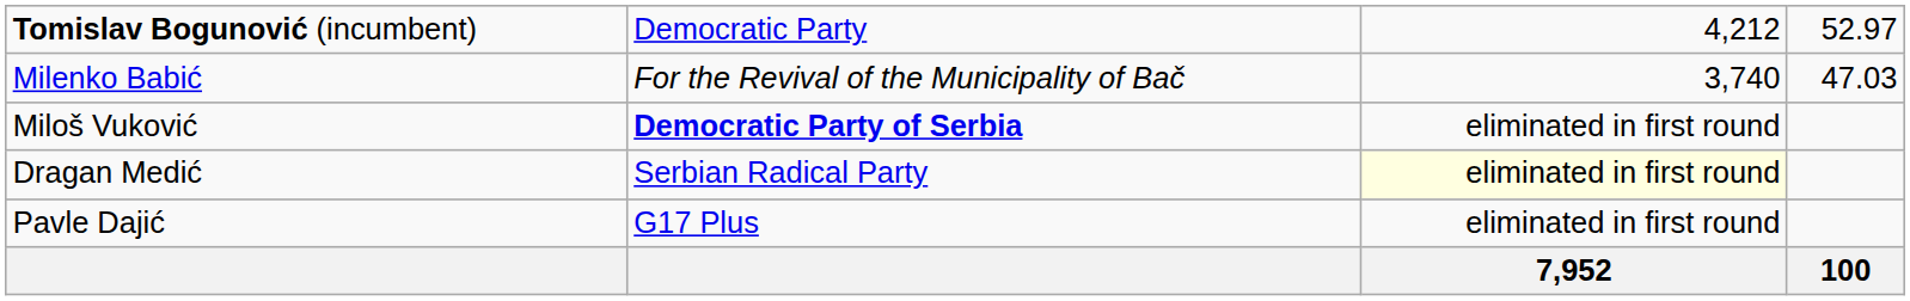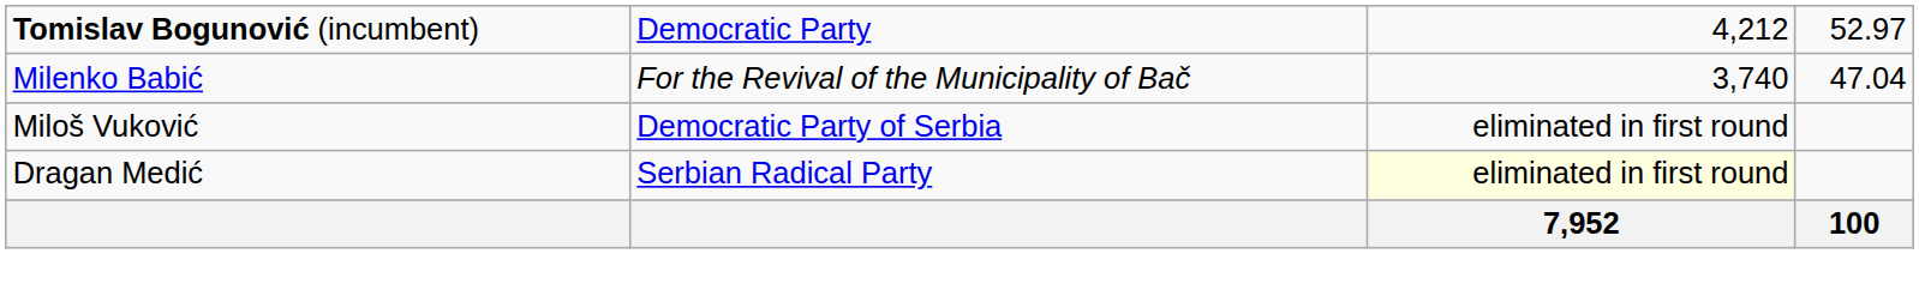 <table style="width:1000px;" class="wikitable">
 <tr>
 <td align="left"><strong>Tomislav Bogunović</strong> (incumbent)</td>
 <td align="left"><a href='#'>Democratic Party</a></td>
 <td align="right">4,212</td>
 <td align="right">52.97</td>
 </tr>
 <tr>
 <td align="left"><a href='#'>Milenko Babić</a></td>
 <td align="left"><em>For the Revival of the Municipality of Bač</em></td>
 <td align="right">3,740</td>
-<td align="right">47.03</td>
+<td align="right">47.04</td>
 </tr>
 <tr>
 <td align="left">Miloš Vuković</td>
-<td align="left"><strong><a href='#'>Democratic Party of Serbia</a></strong></td>
+<td align="left"><a href='#'>Democratic Party of Serbia</a></td>
 <td align="right">eliminated in first round</td>
 <td align="right"></td>
 </tr>
 <tr>
 <td align="left">Dragan Medić</td>
 <td align="left"><a href='#'>Serbian Radical Party</a></td>
 <td align="right" style="background: lightyellow;">eliminated in first round</td>
 <td align="right"></td>
 </tr>
 <tr>
-<td align="left">Pavle Dajić</td>
-<td align="left"><a href='#'>G17 Plus</a></td>
-<td align="right">eliminated in first round</td>
-<td align="right"></td>
-</tr>
-<tr>
 <th align="left"></th>
 <th align="right"></th>
 <th align="right">7,952</th>
 <th align="right">100</th>
 </tr>
 </table>
